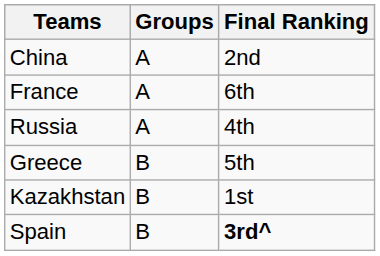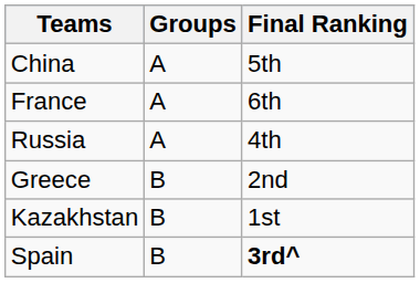 <table class="wikitable sortable">
 <tr style="background:#b0c4de; text-align:center;">
 <th>Teams</th>
 <th>Groups</th>
 <th>Final Ranking</th>
 </tr>
 <tr>
 <td>China</td>
 <td>A</td>
-<td>2nd</td>
+<td>5th</td>
 </tr>
 <tr>
 <td>France</td>
 <td>A</td>
 <td>6th</td>
 </tr>
 <tr>
 <td>Russia</td>
 <td>A</td>
 <td>4th</td>
 </tr>
 <tr>
 <td>Greece</td>
 <td>B</td>
-<td>5th</td>
+<td>2nd</td>
 </tr>
 <tr>
 <td>Kazakhstan</td>
 <td>B</td>
 <td>1st</td>
 </tr>
 <tr>
 <td>Spain</td>
 <td>B</td>
 <td><strong>3rd^</strong></td>
 </tr>
 </table>
